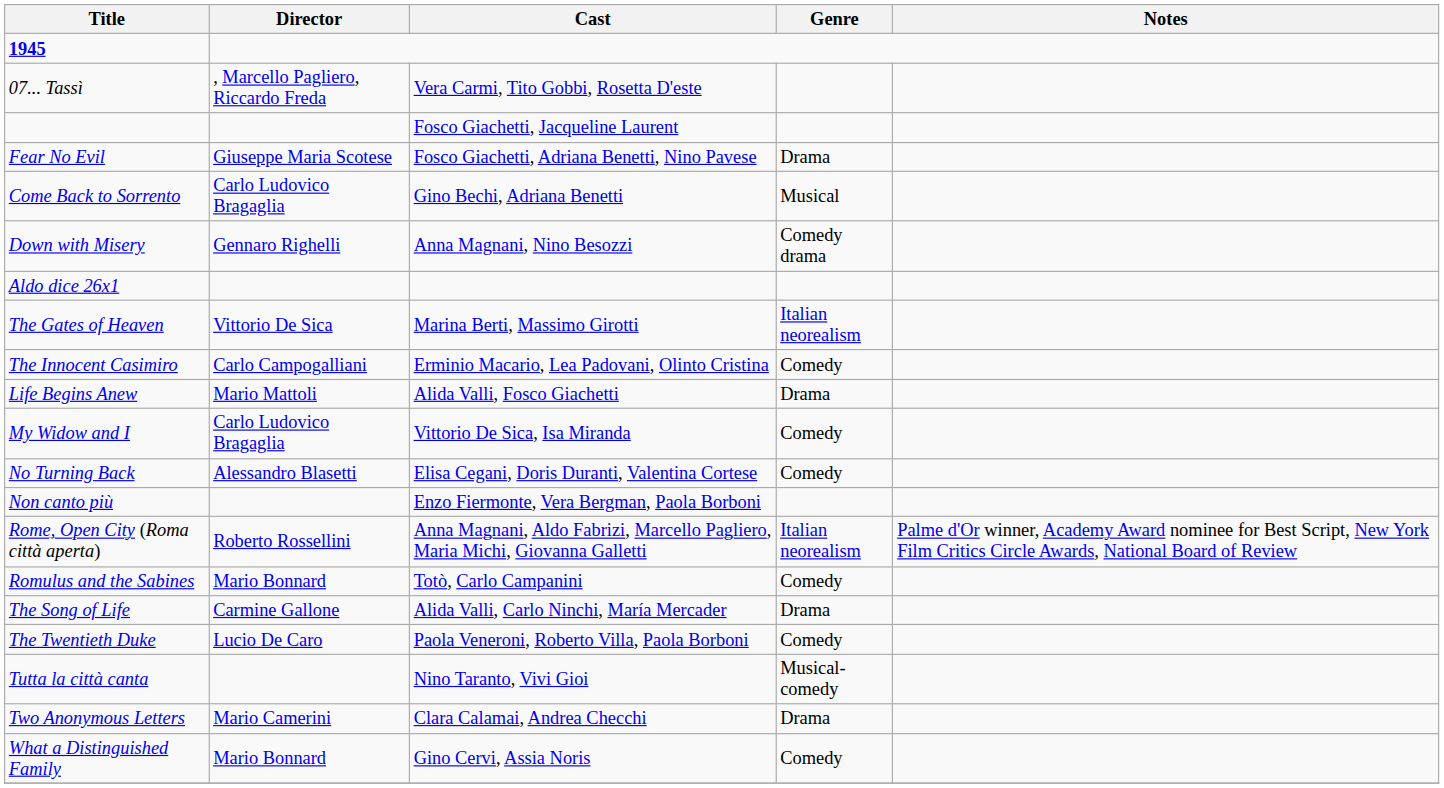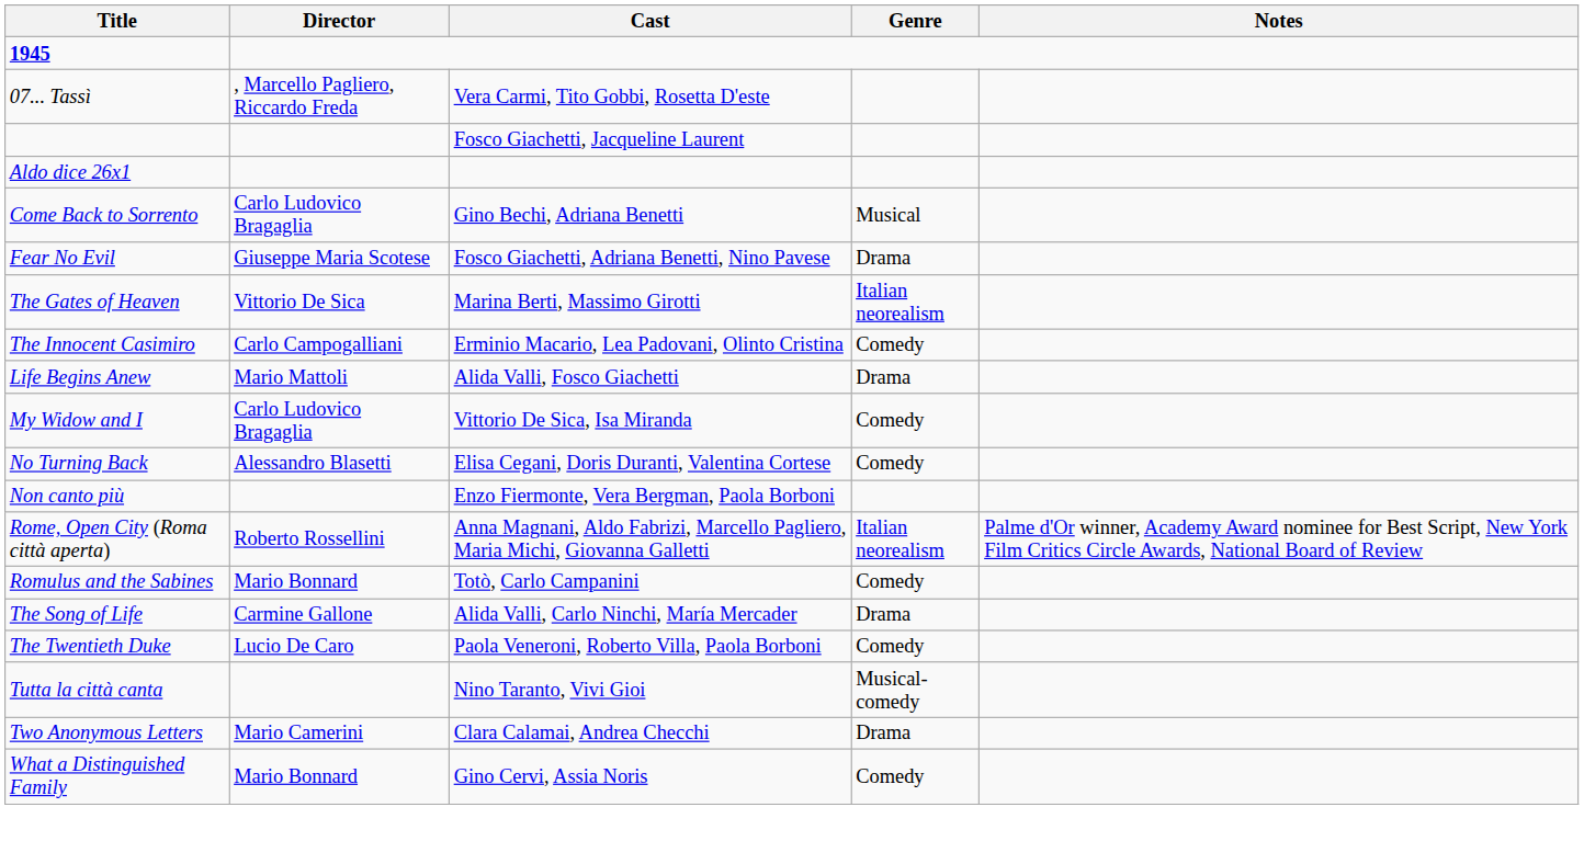 <table class="wikitable">
 <tr>
 <th>Title</th>
 <th>Director</th>
 <th>Cast</th>
 <th>Genre</th>
 <th>Notes</th>
 </tr>
 <tr>
 <td><strong><a href='#'>1945</a></strong></td>
 </tr>
 <tr>
 <td><em>07... Tassì</em></td>
 <td>, <a href='#'>Marcello Pagliero</a>, <a href='#'>Riccardo Freda</a></td>
 <td><a href='#'>Vera Carmi</a>, <a href='#'>Tito Gobbi</a>, <a href='#'>Rosetta D'este</a></td>
 <td></td>
 <td></td>
 </tr>
 <tr>
 <td></td>
 <td></td>
 <td><a href='#'>Fosco Giachetti</a>, <a href='#'>Jacqueline Laurent</a></td>
 <td></td>
 <td></td>
 </tr>
 <tr>
-<td><em><a href='#'>Fear No Evil</a></em></td>
-<td><a href='#'>Giuseppe Maria Scotese</a></td>
-<td><a href='#'>Fosco Giachetti</a>, <a href='#'>Adriana Benetti</a>, <a href='#'>Nino Pavese</a></td>
-<td>Drama</td>
+<td><em><a href='#'>Aldo dice 26x1</a></em></td>
+<td></td>
+<td></td>
+<td></td>
 <td></td>
 </tr>
 <tr>
 <td><em><a href='#'>Come Back to Sorrento</a></em></td>
 <td><a href='#'>Carlo Ludovico Bragaglia</a></td>
 <td><a href='#'>Gino Bechi</a>, <a href='#'>Adriana Benetti</a></td>
 <td>Musical</td>
 <td></td>
 </tr>
 <tr>
-<td><em><a href='#'>Down with Misery</a></em></td>
-<td><a href='#'>Gennaro Righelli</a></td>
-<td><a href='#'>Anna Magnani</a>, <a href='#'>Nino Besozzi</a></td>
-<td>Comedy drama</td>
-<td></td>
-</tr>
-<tr>
-<td><em><a href='#'>Aldo dice 26x1</a></em></td>
-<td></td>
-<td></td>
-<td></td>
+<td><em><a href='#'>Fear No Evil</a></em></td>
+<td><a href='#'>Giuseppe Maria Scotese</a></td>
+<td><a href='#'>Fosco Giachetti</a>, <a href='#'>Adriana Benetti</a>, <a href='#'>Nino Pavese</a></td>
+<td>Drama</td>
 <td></td>
 </tr>
 <tr>
 <td><em><a href='#'>The Gates of Heaven</a></em></td>
 <td><a href='#'>Vittorio De Sica</a></td>
 <td><a href='#'>Marina Berti</a>, <a href='#'>Massimo Girotti</a></td>
 <td><a href='#'>Italian neorealism</a></td>
 <td></td>
 </tr>
 <tr>
 <td><em><a href='#'>The Innocent Casimiro</a></em></td>
 <td><a href='#'>Carlo Campogalliani</a></td>
 <td><a href='#'>Erminio Macario</a>, <a href='#'>Lea Padovani</a>, <a href='#'>Olinto Cristina</a></td>
 <td>Comedy</td>
 <td></td>
 </tr>
 <tr>
 <td><em><a href='#'>Life Begins Anew</a></em></td>
 <td><a href='#'>Mario Mattoli</a></td>
 <td><a href='#'>Alida Valli</a>, <a href='#'>Fosco Giachetti</a></td>
 <td>Drama</td>
 <td></td>
 </tr>
 <tr>
 <td><em><a href='#'>My Widow and I</a></em></td>
 <td><a href='#'>Carlo Ludovico Bragaglia</a></td>
 <td><a href='#'>Vittorio De Sica</a>, <a href='#'>Isa Miranda</a></td>
 <td>Comedy</td>
 <td></td>
 </tr>
 <tr>
 <td><em><a href='#'>No Turning Back</a></em></td>
 <td><a href='#'>Alessandro Blasetti</a></td>
 <td><a href='#'>Elisa Cegani</a>, <a href='#'>Doris Duranti</a>, <a href='#'>Valentina Cortese</a></td>
 <td>Comedy</td>
 <td></td>
 </tr>
 <tr>
 <td><em><a href='#'>Non canto più</a></em></td>
 <td></td>
 <td><a href='#'>Enzo Fiermonte</a>, <a href='#'>Vera Bergman</a>, <a href='#'>Paola Borboni</a></td>
 <td></td>
 <td></td>
 </tr>
 <tr>
 <td><em><a href='#'>Rome, Open City</a></em> (<em>Roma città aperta</em>)</td>
 <td><a href='#'>Roberto Rossellini</a></td>
 <td><a href='#'>Anna Magnani</a>, <a href='#'>Aldo Fabrizi</a>, <a href='#'>Marcello Pagliero</a>, <a href='#'>Maria Michi</a>, <a href='#'>Giovanna Galletti</a></td>
 <td><a href='#'>Italian neorealism</a></td>
 <td><a href='#'>Palme d'Or</a> winner, <a href='#'>Academy Award</a> nominee for Best Script, <a href='#'>New York Film Critics Circle Awards</a>, <a href='#'>National Board of Review</a></td>
 </tr>
 <tr>
 <td><em><a href='#'>Romulus and the Sabines</a></em></td>
 <td><a href='#'>Mario Bonnard</a></td>
 <td><a href='#'>Totò</a>, <a href='#'>Carlo Campanini</a></td>
 <td>Comedy</td>
 <td></td>
 </tr>
 <tr>
 <td><em><a href='#'>The Song of Life</a></em></td>
 <td><a href='#'>Carmine Gallone</a></td>
 <td><a href='#'>Alida Valli</a>, <a href='#'>Carlo Ninchi</a>, <a href='#'>María Mercader</a></td>
 <td>Drama</td>
 <td></td>
 </tr>
 <tr>
 <td><em><a href='#'>The Twentieth Duke</a></em></td>
 <td><a href='#'>Lucio De Caro</a></td>
 <td><a href='#'>Paola Veneroni</a>, <a href='#'>Roberto Villa</a>, <a href='#'>Paola Borboni</a></td>
 <td>Comedy</td>
 <td></td>
 </tr>
 <tr>
 <td><em><a href='#'>Tutta la città canta</a></em></td>
 <td></td>
 <td><a href='#'>Nino Taranto</a>, <a href='#'>Vivi Gioi</a></td>
 <td>Musical-comedy</td>
 <td></td>
 </tr>
 <tr>
 <td><em><a href='#'>Two Anonymous Letters</a></em></td>
 <td><a href='#'>Mario Camerini</a></td>
 <td><a href='#'>Clara Calamai</a>, <a href='#'>Andrea Checchi</a></td>
 <td>Drama</td>
 <td></td>
 </tr>
 <tr>
 <td><em><a href='#'>What a Distinguished Family</a></em></td>
 <td><a href='#'>Mario Bonnard</a></td>
 <td><a href='#'>Gino Cervi</a>, <a href='#'>Assia Noris</a></td>
 <td>Comedy</td>
 <td></td>
 </tr>
 <tr>
 </tr>
 </table>
